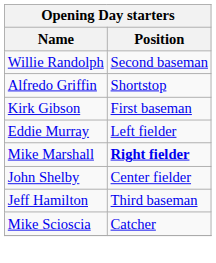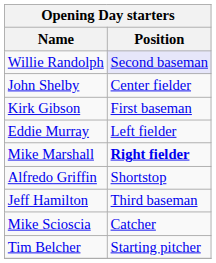 <table class="wikitable" style="text-align:left">
 <tr>
 <th colspan="2">Opening Day starters</th>
 </tr>
 <tr>
 <th>Name</th>
 <th>Position</th>
 </tr>
 <tr>
 <td><a href='#'>Willie Randolph</a></td>
-<td><a href='#'>Second baseman</a></td>
+<td style="background: lavender;"><a href='#'>Second baseman</a></td>
 </tr>
 <tr>
-<td><a href='#'>Alfredo Griffin</a></td>
-<td><a href='#'>Shortstop</a></td>
+<td><a href='#'>John Shelby</a></td>
+<td><a href='#'>Center fielder</a></td>
 </tr>
 <tr>
 <td><a href='#'>Kirk Gibson</a></td>
 <td><a href='#'>First baseman</a></td>
 </tr>
 <tr>
 <td><a href='#'>Eddie Murray</a></td>
 <td><a href='#'>Left fielder</a></td>
 </tr>
 <tr>
 <td><a href='#'>Mike Marshall</a></td>
 <td><strong><a href='#'>Right fielder</a></strong></td>
 </tr>
 <tr>
-<td><a href='#'>John Shelby</a></td>
-<td><a href='#'>Center fielder</a></td>
+<td><a href='#'>Alfredo Griffin</a></td>
+<td><a href='#'>Shortstop</a></td>
 </tr>
 <tr>
 <td><a href='#'>Jeff Hamilton</a></td>
 <td><a href='#'>Third baseman</a></td>
 </tr>
 <tr>
 <td><a href='#'>Mike Scioscia</a></td>
 <td><a href='#'>Catcher</a></td>
 </tr>
 <tr>
+<td><a href='#'>Tim Belcher</a></td>
+<td><a href='#'>Starting pitcher</a></td>
+</tr>
+<tr>
 </tr>
 </table>
